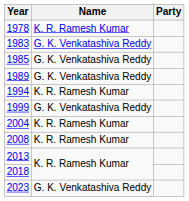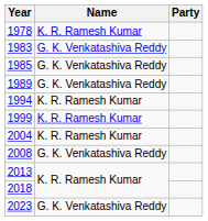 <table class="wikitable sortable">
 <tr>
 <th>Year</th>
 <th>Name</th>
 <th colspan=2>Party</th>
 </tr>
 <tr>
 <td><a href='#'>1978</a></td>
 <td><a href='#'>K. R. Ramesh Kumar</a></td>
 <td></td>
 </tr>
 <tr>
 <td><a href='#'>1983</a></td>
 <td><a href='#'>G. K. Venkatashiva Reddy</a></td>
 <td></td>
 </tr>
 <tr>
 <td><a href='#'>1985</a></td>
 <td>G. K. Venkatashiva Reddy</td>
 <td></td>
 </tr>
 <tr>
 <td><a href='#'>1989</a></td>
 <td>G. K. Venkatashiva Reddy</td>
 <td></td>
 </tr>
 <tr>
 <td><a href='#'>1994</a></td>
 <td>K. R. Ramesh Kumar</td>
 <td></td>
 </tr>
 <tr>
 <td><a href='#'>1999</a></td>
-<td>G. K. Venkatashiva Reddy</td>
+<td><a href='#'>K. R. Ramesh Kumar</a></td>
 <td></td>
 </tr>
 <tr>
 <td><a href='#'>2004</a></td>
 <td>K. R. Ramesh Kumar</td>
 </tr>
 <tr>
 <td><a href='#'>2008</a></td>
-<td>K. R. Ramesh Kumar</td>
+<td>G. K. Venkatashiva Reddy</td>
 <td></td>
 </tr>
 <tr>
 <td><a href='#'>2013</a></td>
 <td rowspan=2>K. R. Ramesh Kumar</td>
 <td></td>
 </tr>
 <tr>
 <td><a href='#'>2018</a></td>
 </tr>
 <tr>
 <td><a href='#'>2023</a></td>
 <td>G. K. Venkatashiva Reddy</td>
 <td></td>
 </tr>
 </table>
